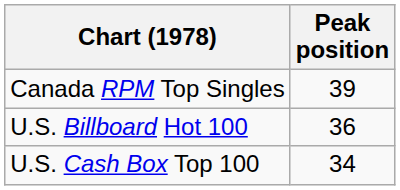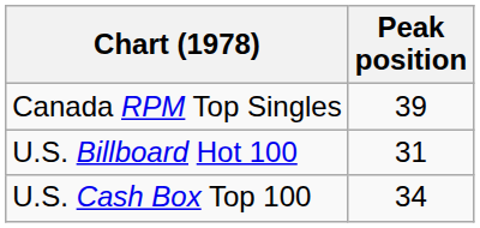 <table class="wikitable sortable">
 <tr>
 <th align="left">Chart (1978)</th>
 <th align="left">Peak<br>position</th>
 </tr>
 <tr>
 <td align="left">Canada <a href='#'><em>RPM</em></a> Top Singles</td>
 <td style="text-align:center;">39</td>
 </tr>
 <tr>
 <td align="left">U.S. <em><a href='#'>Billboard</a></em> <a href='#'>Hot 100</a></td>
-<td style="text-align:center;">36</td>
+<td style="text-align:center;">31</td>
 </tr>
 <tr>
 <td align="left">U.S. <em><a href='#'>Cash Box</a></em> Top 100</td>
 <td style="text-align:center;">34</td>
 </tr>
 </table>
